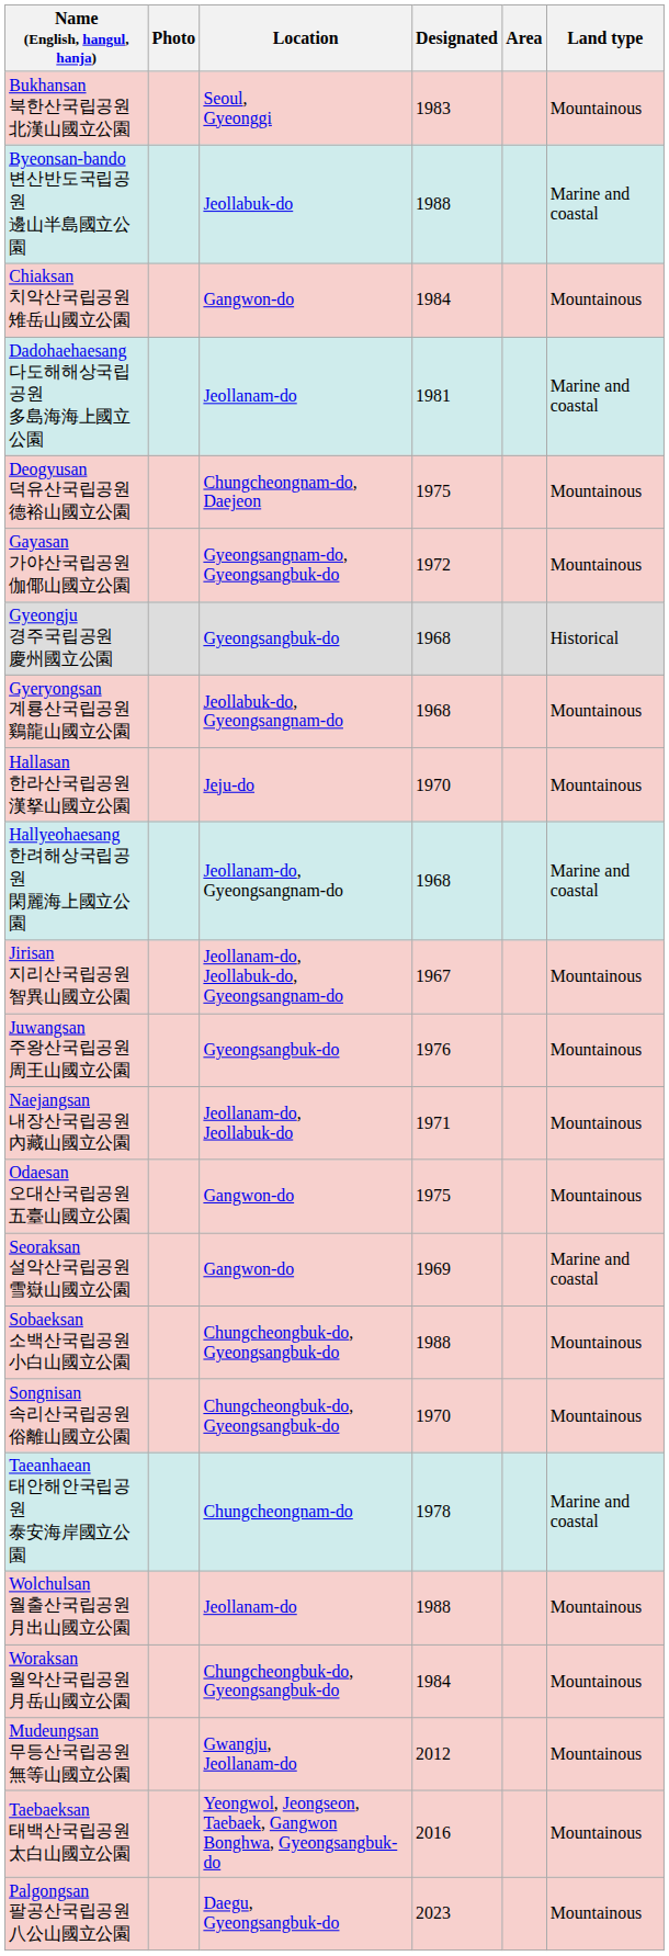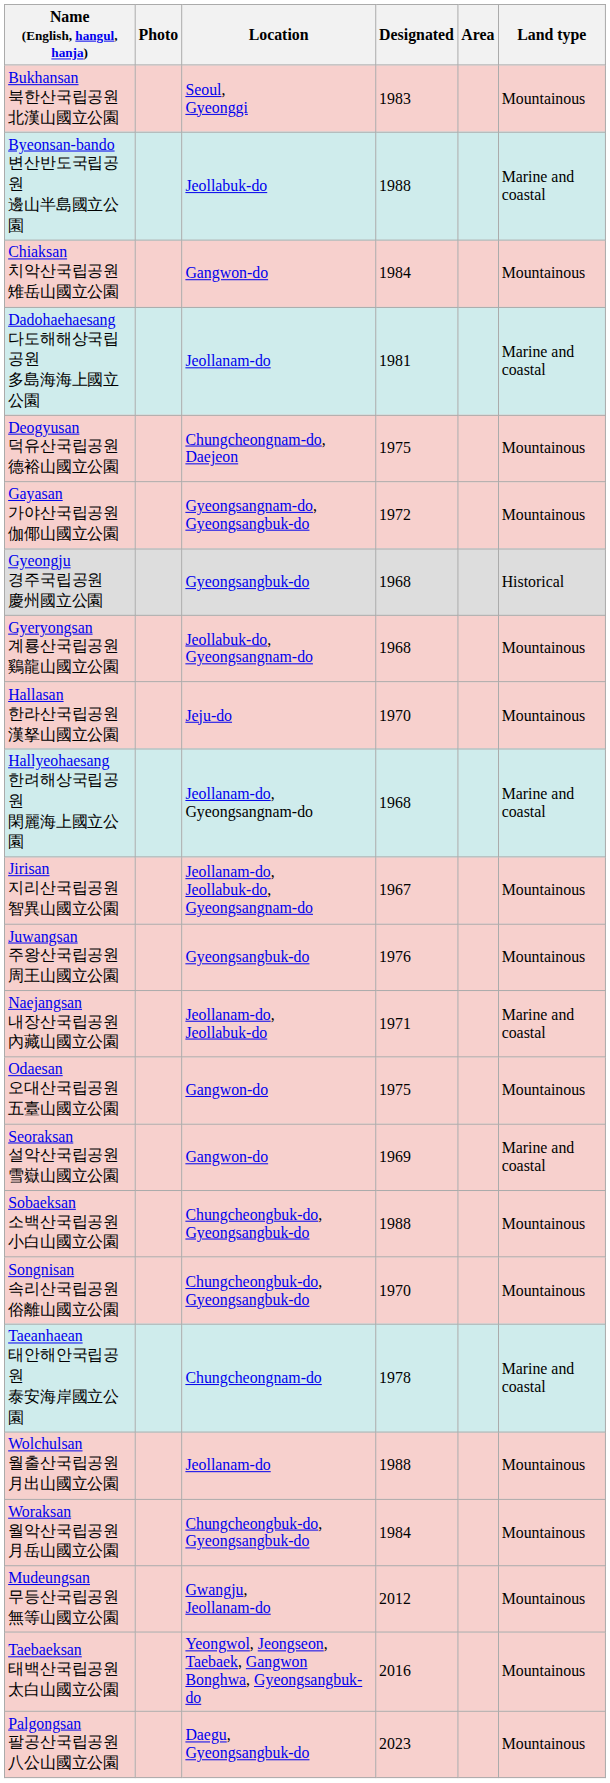 <table class="sortable wikitable">
 <tr>
 <th>Name<br><small>(English, <a href='#'>hangul</a>, <a href='#'>hanja</a>)</small></th>
 <th class="unsortable">Photo</th>
 <th>Location</th>
 <th>Designated</th>
 <th>Area</th>
 <th>Land type</th>
 </tr>
 <tr bgcolor="#F7D0CD">
 <td><a href='#'>Bukhansan</a><br>북한산국립공원<br> 北漢山國立公園</td>
 <td></td>
 <td><a href='#'>Seoul</a>,<br><a href='#'>Gyeonggi</a></td>
 <td>1983</td>
 <td></td>
 <td>Mountainous</td>
 </tr>
 <tr bgcolor="#CFECEC">
 <td><a href='#'>Byeonsan-bando</a><br>변산반도국립공원<br>邊山半島國立公園</td>
 <td></td>
 <td><a href='#'>Jeollabuk-do</a></td>
 <td>1988</td>
 <td></td>
 <td>Marine and coastal</td>
 </tr>
 <tr bgcolor="#F7D0CD">
 <td><a href='#'>Chiaksan</a><br>치악산국립공원<br>雉岳山國立公園</td>
 <td></td>
 <td><a href='#'>Gangwon-do</a></td>
 <td>1984</td>
 <td></td>
 <td>Mountainous</td>
 </tr>
 <tr bgcolor="#CFECEC">
 <td><a href='#'>Dadohaehaesang</a><br>다도해해상국립공원<br>多島海海上國立公園</td>
 <td></td>
 <td><a href='#'>Jeollanam-do</a></td>
 <td>1981</td>
 <td></td>
 <td>Marine and coastal</td>
 </tr>
 <tr bgcolor="#F7D0CD">
 <td><a href='#'>Deogyusan</a><br>덕유산국립공원<br>德裕山國立公園</td>
 <td></td>
 <td><a href='#'>Chungcheongnam-do</a>,<br><a href='#'>Daejeon</a></td>
 <td>1975</td>
 <td></td>
 <td>Mountainous</td>
 </tr>
 <tr bgcolor="#F7D0CD">
 <td><a href='#'>Gayasan</a><br>가야산국립공원<br>伽倻山國立公園</td>
 <td></td>
 <td><a href='#'>Gyeongsangnam-do</a>,<br><a href='#'>Gyeongsangbuk-do</a></td>
 <td>1972</td>
 <td></td>
 <td>Mountainous</td>
 </tr>
 <tr bgcolor="#DDDDDD">
 <td><a href='#'>Gyeongju</a><br>경주국립공원<br>慶州國立公園</td>
 <td></td>
 <td><a href='#'>Gyeongsangbuk-do</a></td>
 <td>1968</td>
 <td></td>
 <td>Historical</td>
 </tr>
 <tr bgcolor="#F7D0CD">
 <td><a href='#'>Gyeryongsan</a><br>계룡산국립공원<br>鷄龍山國立公園</td>
 <td></td>
 <td><a href='#'>Jeollabuk-do</a>,<br><a href='#'>Gyeongsangnam-do</a></td>
 <td>1968</td>
 <td></td>
 <td>Mountainous</td>
 </tr>
 <tr bgcolor="#F7D0CD">
 <td><a href='#'>Hallasan</a><br>한라산국립공원<br>漢拏山國立公園</td>
 <td></td>
 <td><a href='#'>Jeju-do</a></td>
 <td>1970</td>
 <td></td>
 <td>Mountainous</td>
 </tr>
 <tr bgcolor="#CFECEC">
 <td><a href='#'>Hallyeohaesang</a><br>한려해상국립공원<br>閑麗海上國立公園</td>
 <td></td>
 <td><a href='#'>Jeollanam-do</a>,<br>Gyeongsangnam-do</td>
 <td>1968</td>
 <td></td>
 <td>Marine and coastal</td>
 </tr>
 <tr bgcolor="#F7D0CD">
 <td><a href='#'>Jirisan</a><br>지리산국립공원<br>智異山國立公園</td>
 <td></td>
 <td><a href='#'>Jeollanam-do</a>,<br><a href='#'>Jeollabuk-do</a>,<br><a href='#'>Gyeongsangnam-do</a></td>
 <td>1967</td>
 <td></td>
 <td>Mountainous</td>
 </tr>
 <tr bgcolor="#F7D0CD">
 <td><a href='#'>Juwangsan</a><br>주왕산국립공원<br>周王山國立公園</td>
 <td></td>
 <td><a href='#'>Gyeongsangbuk-do</a></td>
 <td>1976</td>
 <td></td>
 <td>Mountainous</td>
 </tr>
 <tr bgcolor="#F7D0CD">
 <td><a href='#'>Naejangsan</a><br>내장산국립공원<br>內藏山國立公園</td>
 <td></td>
 <td><a href='#'>Jeollanam-do</a>,<br><a href='#'>Jeollabuk-do</a></td>
 <td>1971</td>
 <td></td>
-<td>Mountainous</td>
+<td>Marine and coastal</td>
 </tr>
 <tr bgcolor="#F7D0CD">
 <td><a href='#'>Odaesan</a><br>오대산국립공원<br>五臺山國立公園</td>
 <td></td>
 <td><a href='#'>Gangwon-do</a></td>
 <td>1975</td>
 <td></td>
 <td>Mountainous</td>
 </tr>
 <tr bgcolor="#F7D0CD">
 <td><a href='#'>Seoraksan</a><br>설악산국립공원<br>雪嶽山國立公園</td>
 <td></td>
 <td><a href='#'>Gangwon-do</a></td>
 <td>1969</td>
 <td></td>
 <td>Marine and coastal</td>
 </tr>
 <tr bgcolor="#F7D0CD">
 <td><a href='#'>Sobaeksan</a><br>소백산국립공원<br>小白山國立公園</td>
 <td></td>
 <td><a href='#'>Chungcheongbuk-do</a>,<br><a href='#'>Gyeongsangbuk-do</a></td>
 <td>1988</td>
 <td></td>
 <td>Mountainous</td>
 </tr>
 <tr bgcolor="#F7D0CD">
 <td><a href='#'>Songnisan</a><br>속리산국립공원<br>俗離山國立公園</td>
 <td></td>
 <td><a href='#'>Chungcheongbuk-do</a>,<br><a href='#'>Gyeongsangbuk-do</a></td>
 <td>1970</td>
 <td></td>
 <td>Mountainous</td>
 </tr>
 <tr bgcolor="#CFECEC">
 <td><a href='#'>Taeanhaean</a><br>태안해안국립공원<br>泰安海岸國立公園</td>
 <td></td>
 <td><a href='#'>Chungcheongnam-do</a></td>
 <td>1978</td>
 <td></td>
 <td>Marine and coastal</td>
 </tr>
 <tr bgcolor="#F7D0CD">
 <td><a href='#'>Wolchulsan</a><br>월출산국립공원<br>月出山國立公園</td>
 <td></td>
 <td><a href='#'>Jeollanam-do</a></td>
 <td>1988</td>
 <td></td>
 <td>Mountainous</td>
 </tr>
 <tr bgcolor="#F7D0CD">
 <td><a href='#'>Woraksan</a><br>월악산국립공원<br>月岳山國立公園</td>
 <td></td>
 <td><a href='#'>Chungcheongbuk-do</a>,<br><a href='#'>Gyeongsangbuk-do</a></td>
 <td>1984</td>
 <td></td>
 <td>Mountainous</td>
 </tr>
 <tr bgcolor="#F7D0CD">
 <td><a href='#'>Mudeungsan</a><br>무등산국립공원<br>無等山國立公園</td>
 <td></td>
 <td><a href='#'>Gwangju</a>,<br><a href='#'>Jeollanam-do</a></td>
 <td>2012</td>
 <td></td>
 <td>Mountainous</td>
 </tr>
 <tr bgcolor="#F7D0CD">
 <td><a href='#'>Taebaeksan</a><br>태백산국립공원 <br>太白山國立公園</td>
 <td></td>
 <td><a href='#'>Yeongwol</a>, <a href='#'>Jeongseon</a>, <a href='#'>Taebaek</a>, <a href='#'>Gangwon</a><br><a href='#'>Bonghwa</a>, <a href='#'>Gyeongsangbuk-do</a></td>
 <td>2016</td>
 <td></td>
 <td>Mountainous</td>
 </tr>
 <tr bgcolor="#F7D0CD">
 <td><a href='#'>Palgongsan</a><br>팔공산국립공원<br>八公山國立公園</td>
 <td></td>
 <td><a href='#'>Daegu</a>,<br><a href='#'>Gyeongsangbuk-do</a></td>
 <td>2023</td>
 <td></td>
 <td>Mountainous</td>
 </tr>
 </table>
